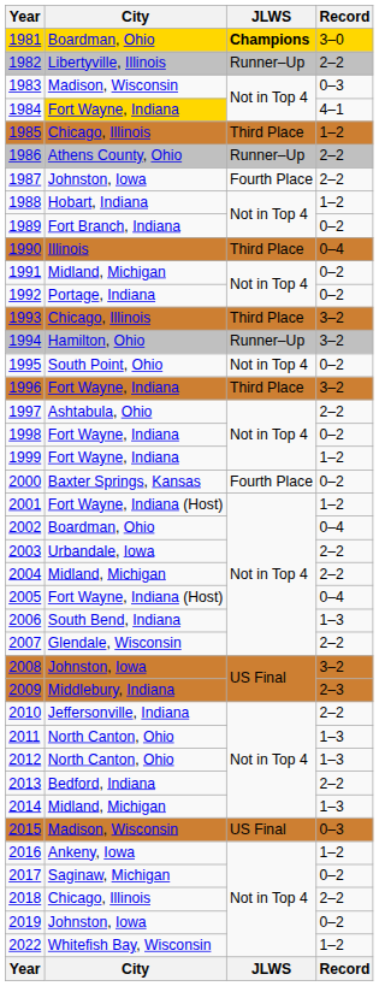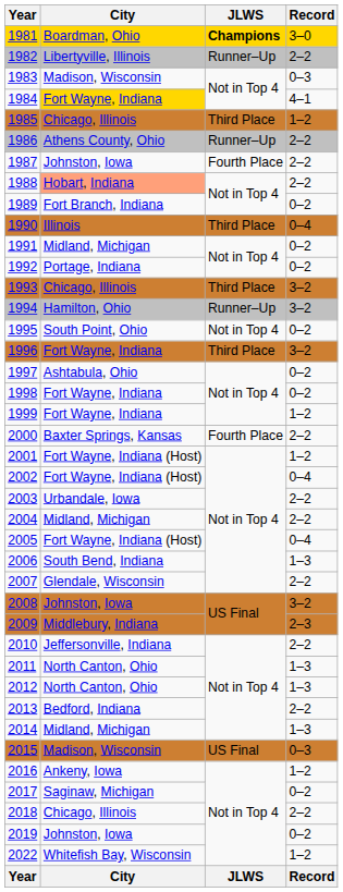 <table class="wikitable">
 <tr>
 <th>Year</th>
 <th>City</th>
 <th>JLWS</th>
 <th>Record</th>
 </tr>
 <tr style="background:gold;">
 <td><a href='#'>1981</a></td>
 <td> <a href='#'>Boardman</a>, <a href='#'>Ohio</a></td>
 <td><strong>Champions</strong></td>
 <td>3–0</td>
 </tr>
 <tr style="background:silver;">
 <td><a href='#'>1982</a></td>
 <td> <a href='#'>Libertyville</a>, <a href='#'>Illinois</a></td>
 <td>Runner–Up</td>
 <td>2–2</td>
 </tr>
 <tr>
 <td><a href='#'>1983</a></td>
 <td> <a href='#'>Madison</a>, <a href='#'>Wisconsin</a></td>
 <td rowspan=2>Not in Top 4</td>
 <td>0–3</td>
 </tr>
 <tr>
 <td><a href='#'>1984</a></td>
 <td style="background: gold;"> <a href='#'>Fort Wayne</a>, <a href='#'>Indiana</a></td>
 <td>4–1</td>
 </tr>
 <tr style="background:#cd7f32;">
 <td><a href='#'>1985</a></td>
 <td> <a href='#'>Chicago</a>, <a href='#'>Illinois</a></td>
 <td>Third Place</td>
 <td>1–2</td>
 </tr>
 <tr style="background:silver;">
 <td><a href='#'>1986</a></td>
 <td> <a href='#'>Athens County</a>, <a href='#'>Ohio</a></td>
 <td>Runner–Up</td>
 <td>2–2</td>
 </tr>
 <tr>
 <td><a href='#'>1987</a></td>
 <td> <a href='#'>Johnston</a>, <a href='#'>Iowa</a></td>
 <td>Fourth Place</td>
 <td>2–2</td>
 </tr>
 <tr>
 <td><a href='#'>1988</a></td>
-<td> <a href='#'>Hobart</a>, <a href='#'>Indiana</a></td>
+<td style="background: lightsalmon;"> <a href='#'>Hobart</a>, <a href='#'>Indiana</a></td>
 <td rowspan=2>Not in Top 4</td>
-<td>1–2</td>
+<td>2–2</td>
 </tr>
 <tr>
 <td><a href='#'>1989</a></td>
 <td> <a href='#'>Fort Branch</a>, <a href='#'>Indiana</a></td>
 <td>0–2</td>
 </tr>
 <tr style="background:#cd7f32;">
 <td><a href='#'>1990</a></td>
 <td> <a href='#'>Illinois</a></td>
 <td>Third Place</td>
 <td>0–4</td>
 </tr>
 <tr>
 <td><a href='#'>1991</a></td>
 <td> <a href='#'>Midland</a>, <a href='#'>Michigan</a></td>
 <td rowspan=2>Not in Top 4</td>
 <td>0–2</td>
 </tr>
 <tr>
 <td><a href='#'>1992</a></td>
 <td> <a href='#'>Portage</a>, <a href='#'>Indiana</a></td>
 <td>0–2</td>
 </tr>
 <tr style="background:#cd7f32;">
 <td><a href='#'>1993</a></td>
 <td> <a href='#'>Chicago</a>, <a href='#'>Illinois</a></td>
 <td>Third Place</td>
 <td>3–2</td>
 </tr>
 <tr style="background:silver;">
 <td><a href='#'>1994</a></td>
 <td> <a href='#'>Hamilton</a>, <a href='#'>Ohio</a></td>
 <td>Runner–Up</td>
 <td>3–2</td>
 </tr>
 <tr>
 <td><a href='#'>1995</a></td>
 <td> <a href='#'>South Point</a>, <a href='#'>Ohio</a></td>
 <td>Not in Top 4</td>
 <td>0–2</td>
 </tr>
 <tr style="background:#cd7f32;">
 <td><a href='#'>1996</a></td>
 <td> <a href='#'>Fort Wayne</a>, <a href='#'>Indiana</a></td>
 <td>Third Place</td>
 <td>3–2</td>
 </tr>
 <tr>
 <td><a href='#'>1997</a></td>
 <td> <a href='#'>Ashtabula</a>, <a href='#'>Ohio</a></td>
 <td rowspan=3>Not in Top 4</td>
-<td>2–2</td>
+<td>0–2</td>
 </tr>
 <tr>
 <td><a href='#'>1998</a></td>
 <td> <a href='#'>Fort Wayne</a>, <a href='#'>Indiana</a></td>
 <td>0–2</td>
 </tr>
 <tr>
 <td><a href='#'>1999</a></td>
 <td> <a href='#'>Fort Wayne</a>, <a href='#'>Indiana</a></td>
 <td>1–2</td>
 </tr>
 <tr>
 <td><a href='#'>2000</a></td>
 <td> <a href='#'>Baxter Springs</a>, <a href='#'>Kansas</a></td>
 <td>Fourth Place</td>
-<td>0–2</td>
+<td>2–2</td>
 </tr>
 <tr>
 <td><a href='#'>2001</a></td>
 <td> <a href='#'>Fort Wayne</a>, <a href='#'>Indiana</a> (Host)</td>
 <td rowspan=7>Not in Top 4</td>
 <td>1–2</td>
 </tr>
 <tr>
 <td><a href='#'>2002</a></td>
-<td> <a href='#'>Boardman</a>, <a href='#'>Ohio</a></td>
+<td> <a href='#'>Fort Wayne</a>, <a href='#'>Indiana</a> (Host)</td>
 <td>0–4</td>
 </tr>
 <tr>
 <td><a href='#'>2003</a></td>
 <td> <a href='#'>Urbandale</a>, <a href='#'>Iowa</a></td>
 <td>2–2</td>
 </tr>
 <tr>
 <td><a href='#'>2004</a></td>
 <td> <a href='#'>Midland</a>, <a href='#'>Michigan</a></td>
 <td>2–2</td>
 </tr>
 <tr>
 <td><a href='#'>2005</a></td>
 <td> <a href='#'>Fort Wayne</a>, <a href='#'>Indiana</a> (Host)</td>
 <td>0–4</td>
 </tr>
 <tr>
 <td><a href='#'>2006</a></td>
 <td> <a href='#'>South Bend</a>, <a href='#'>Indiana</a></td>
 <td>1–3</td>
 </tr>
 <tr>
 <td><a href='#'>2007</a></td>
 <td> <a href='#'>Glendale</a>, <a href='#'>Wisconsin</a></td>
 <td>2–2</td>
 </tr>
 <tr style="background:#cd7f32;">
 <td><a href='#'>2008</a></td>
 <td> <a href='#'>Johnston</a>, <a href='#'>Iowa</a></td>
 <td rowspan=2>US Final</td>
 <td>3–2</td>
 </tr>
 <tr style="background:#cd7f32;">
 <td><a href='#'>2009</a></td>
 <td> <a href='#'>Middlebury</a>, <a href='#'>Indiana</a></td>
 <td>2–3</td>
 </tr>
 <tr>
 <td><a href='#'>2010</a></td>
 <td> <a href='#'>Jeffersonville</a>, <a href='#'>Indiana</a></td>
 <td rowspan=5>Not in Top 4</td>
 <td>2–2</td>
 </tr>
 <tr>
 <td><a href='#'>2011</a></td>
 <td> <a href='#'>North Canton</a>, <a href='#'>Ohio</a></td>
 <td>1–3</td>
 </tr>
 <tr>
 <td><a href='#'>2012</a></td>
 <td> <a href='#'>North Canton</a>, <a href='#'>Ohio</a></td>
 <td>1–3</td>
 </tr>
 <tr>
 <td><a href='#'>2013</a></td>
 <td> <a href='#'>Bedford</a>, <a href='#'>Indiana</a></td>
 <td>2–2</td>
 </tr>
 <tr>
 <td><a href='#'>2014</a></td>
 <td> <a href='#'>Midland</a>, <a href='#'>Michigan</a></td>
 <td>1–3</td>
 </tr>
 <tr style="background:#cd7f32;">
 <td><a href='#'>2015</a></td>
 <td> <a href='#'>Madison</a>, <a href='#'>Wisconsin</a></td>
 <td>US Final</td>
 <td>0–3</td>
 </tr>
 <tr>
 <td><a href='#'>2016</a></td>
 <td> <a href='#'>Ankeny</a>, <a href='#'>Iowa</a></td>
 <td rowspan=5>Not in Top 4</td>
 <td>1–2</td>
 </tr>
 <tr>
 <td><a href='#'>2017</a></td>
 <td> <a href='#'>Saginaw</a>, <a href='#'>Michigan</a></td>
 <td>0–2</td>
 </tr>
 <tr>
 <td><a href='#'>2018</a></td>
 <td> <a href='#'>Chicago</a>, <a href='#'>Illinois</a></td>
 <td>2–2</td>
 </tr>
 <tr>
 <td><a href='#'>2019</a></td>
 <td> <a href='#'>Johnston</a>, <a href='#'>Iowa</a></td>
 <td>0–2</td>
 </tr>
 <tr>
 <td><a href='#'>2022</a></td>
 <td> <a href='#'>Whitefish Bay</a>, <a href='#'>Wisconsin</a></td>
 <td>1–2</td>
 </tr>
 <tr>
 <th>Year</th>
 <th>City</th>
 <th>JLWS</th>
 <th>Record</th>
 </tr>
 </table>
